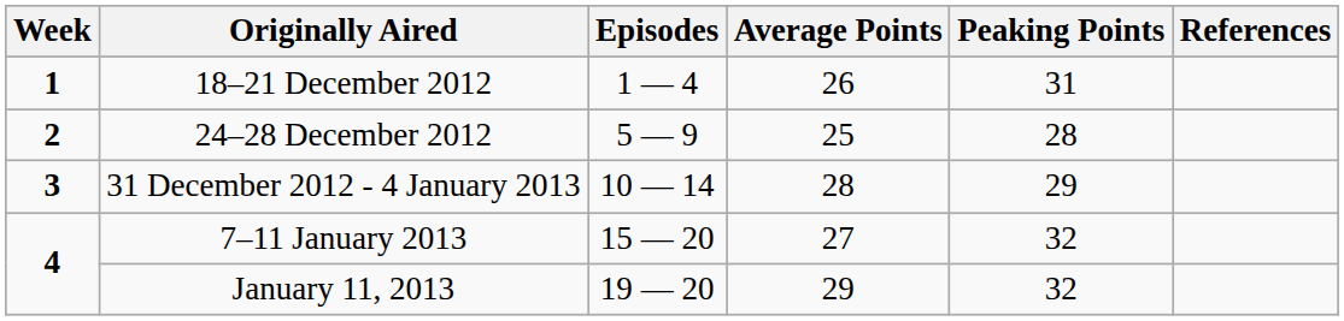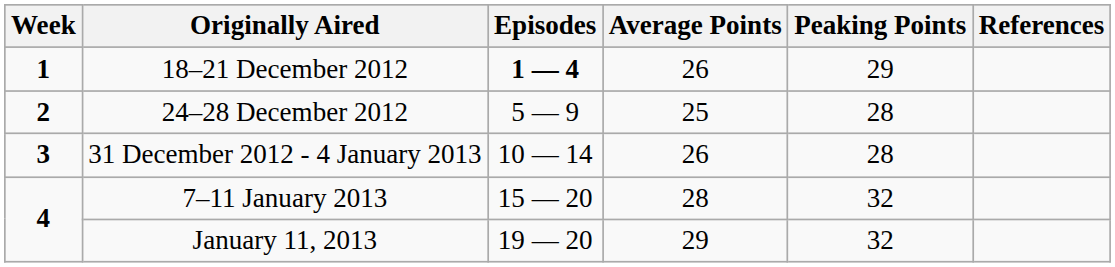 <table class="wikitable" style="text-align:center;">
 <tr>
 <th>Week</th>
 <th>Originally Aired</th>
 <th>Episodes</th>
 <th>Average Points</th>
 <th>Peaking Points</th>
 <th>References</th>
 </tr>
 <tr>
 <td><strong>1</strong></td>
 <td>18–21 December 2012</td>
-<td>1 — 4</td>
+<td><strong>1 — 4</strong></td>
 <td>26</td>
-<td>31</td>
+<td>29</td>
 <td></td>
 </tr>
 <tr>
 <td><strong>2</strong></td>
 <td>24–28 December 2012</td>
 <td>5 — 9</td>
 <td>25</td>
 <td>28</td>
 <td></td>
 </tr>
 <tr>
 <td><strong>3</strong></td>
 <td>31 December 2012 - 4 January 2013</td>
 <td>10 — 14</td>
+<td>26</td>
 <td>28</td>
-<td>29</td>
 <td></td>
 </tr>
 <tr>
 <td rowspan="2"><strong>4</strong></td>
 <td>7–11 January 2013</td>
 <td>15 — 20</td>
-<td>27</td>
+<td>28</td>
 <td>32</td>
 <td></td>
 </tr>
 <tr>
 <td>January 11, 2013</td>
 <td>19 — 20</td>
 <td>29</td>
 <td>32</td>
 <td></td>
 </tr>
 </table>
